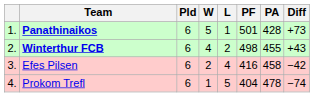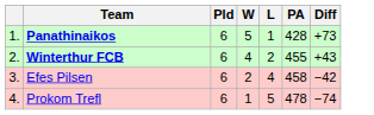 <table class=wikitable style="text-align:center">
 <tr>
 <th width=15></th>
 <th width=220>Team</th>
 <th width=20>Pld</th>
 <th width=20>W</th>
 <th width=20>L</th>
-<th width=20>PF</th>
 <th width=20>PA</th>
 <th width=30>Diff</th>
 </tr>
 <tr bgcolor=ccffcc>
 <td>1.</td>
 <td align=left> <strong><a href='#'>Panathinaikos</a></strong></td>
 <td>6</td>
 <td>5</td>
 <td>1</td>
-<td>501</td>
 <td>428</td>
 <td>+73</td>
 </tr>
 <tr bgcolor=ccffcc>
 <td>2.</td>
 <td align=left> <strong><a href='#'>Winterthur FCB</a></strong></td>
 <td>6</td>
 <td>4</td>
 <td>2</td>
-<td>498</td>
 <td>455</td>
 <td>+43</td>
 </tr>
 <tr bgcolor=ffcccc>
 <td>3.</td>
 <td align=left> <a href='#'>Efes Pilsen</a></td>
 <td>6</td>
 <td>2</td>
 <td>4</td>
-<td>416</td>
 <td>458</td>
 <td>−42</td>
 </tr>
 <tr bgcolor=ffcccc>
 <td>4.</td>
 <td align=left> <a href='#'>Prokom Trefl</a></td>
 <td>6</td>
 <td>1</td>
 <td>5</td>
-<td>404</td>
 <td>478</td>
 <td>−74</td>
 </tr>
 </table>
